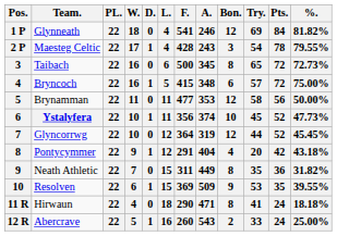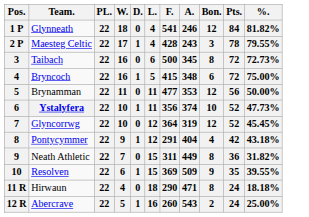 <table class="wikitable">
 <tr>
 <th>Pos.</th>
 <th>Team.</th>
 <th>PL.</th>
 <th>W.</th>
 <th>D.</th>
 <th>L.</th>
 <th>F.</th>
 <th>A.</th>
 <th>Bon.</th>
-<th>Try.</th>
 <th>Pts.</th>
 <th>%.</th>
 </tr>
 <tr>
 <th>1 P</th>
 <td><a href='#'>Glynneath</a></td>
 <th>22</th>
 <th>18</th>
 <th>0</th>
 <th>4</th>
 <th>541</th>
 <th>246</th>
 <th>12</th>
-<th>69</th>
 <th>84</th>
 <th>81.82%</th>
 </tr>
 <tr>
 <th>2 P</th>
 <td><a href='#'>Maesteg Celtic</a></td>
 <th>22</th>
 <th>17</th>
 <th>1</th>
 <th>4</th>
 <th>428</th>
 <th>243</th>
 <th>3</th>
-<th>54</th>
 <th>78</th>
 <th>79.55%</th>
 </tr>
 <tr>
 <th>3</th>
 <td><a href='#'>Taibach</a></td>
 <th>22</th>
 <th>16</th>
 <th>0</th>
 <th>6</th>
 <th>500</th>
 <th>345</th>
 <th>8</th>
-<th>65</th>
 <th>72</th>
 <th>72.73%</th>
 </tr>
 <tr>
 <th>4</th>
 <td><a href='#'>Bryncoch</a></td>
 <th>22</th>
 <th>16</th>
 <th>1</th>
 <th>5</th>
 <th>415</th>
 <th>348</th>
 <th>6</th>
-<th>57</th>
 <th>72</th>
 <th>75.00%</th>
 </tr>
 <tr>
 <th>5</th>
 <td>Brynamman</td>
 <th>22</th>
 <th>11</th>
 <th>0</th>
 <th>11</th>
 <th>477</th>
 <th>353</th>
 <th>12</th>
-<th>58</th>
 <th>56</th>
 <th>50.00%</th>
 </tr>
 <tr>
 <th>6</th>
 <th><a href='#'>Ystalyfera</a></th>
 <th>22</th>
 <th>10</th>
 <th>1</th>
 <th>11</th>
 <th>356</th>
 <th>374</th>
 <th>10</th>
-<th>45</th>
 <th>52</th>
 <th>47.73%</th>
 </tr>
 <tr>
 <th>7</th>
 <td><a href='#'>Glyncorrwg</a></td>
 <th>22</th>
 <th>10</th>
 <th>0</th>
 <th>12</th>
 <th>364</th>
 <th>319</th>
 <th>12</th>
-<th>44</th>
 <th>52</th>
 <th>45.45%</th>
 </tr>
 <tr>
 <th>8</th>
 <td><a href='#'>Pontycymmer</a></td>
 <th>22</th>
 <th>9</th>
 <th>1</th>
 <th>12</th>
 <th>291</th>
 <th>404</th>
 <th>4</th>
-<th>20</th>
 <th>42</th>
 <th>43.18%</th>
 </tr>
 <tr>
 <th>9</th>
 <td>Neath Athletic</td>
 <th>22</th>
 <th>7</th>
 <th>0</th>
 <th>15</th>
 <th>311</th>
 <th>449</th>
 <th>8</th>
-<th>35</th>
 <th>36</th>
 <th>31.82%</th>
 </tr>
 <tr>
 <th>10</th>
 <td><a href='#'>Resolven</a></td>
 <th>22</th>
 <th>6</th>
 <th>1</th>
 <th>15</th>
 <th>369</th>
 <th>509</th>
 <th>9</th>
-<th>53</th>
 <th>35</th>
 <th>39.55%</th>
 </tr>
 <tr>
 <th>11 R</th>
 <td>Hirwaun</td>
 <th>22</th>
 <th>4</th>
 <th>0</th>
 <th>18</th>
 <th>290</th>
 <th>471</th>
 <th>8</th>
-<th>41</th>
 <th>24</th>
 <th>18.18%</th>
 </tr>
 <tr>
 <th>12 R</th>
 <td><a href='#'>Abercrave</a></td>
 <th>22</th>
 <th>5</th>
 <th>1</th>
 <th>16</th>
 <th>260</th>
 <th>543</th>
 <th>2</th>
-<th>33</th>
 <th>24</th>
 <th>25.00%</th>
 </tr>
 </table>
